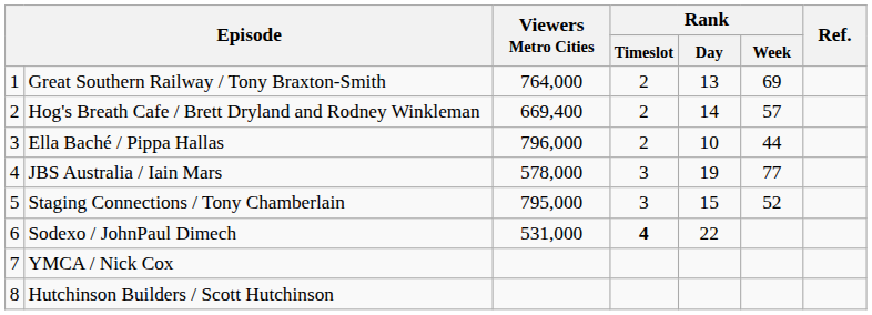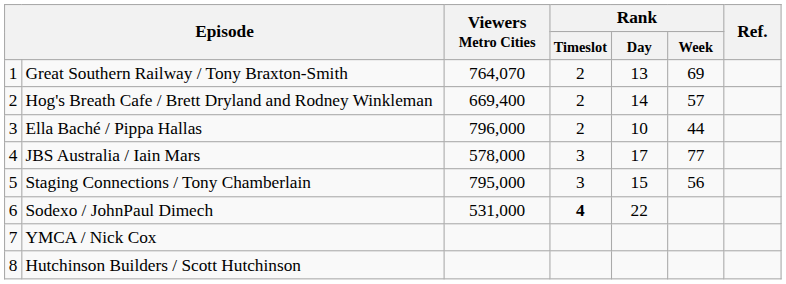 <table class="wikitable" style="text-align:center">
 <tr>
 <th colspan=2 rowspan=2 style="width:400px">Episode</th>
 <th rowspan=2 style="width:90px">Viewers<br><small>Metro Cities</small></th>
 <th colspan=3 style="width:135px">Rank</th>
 <th rowspan=2 style="width:45px">Ref.</th>
 </tr>
 <tr>
 <th style="width:45px"><small>Timeslot</small></th>
 <th style="width:45px"><small>Day</small></th>
 <th style="width:45px"><small>Week</small></th>
 </tr>
 <tr>
 <td>1</td>
 <td style="text-align:left">Great Southern Railway / Tony Braxton-Smith</td>
-<td>764,000</td>
+<td>764,070</td>
 <td>2</td>
 <td>13</td>
 <td>69</td>
 <td></td>
 </tr>
 <tr>
 <td>2</td>
 <td style="text-align:left">Hog's Breath Cafe / Brett Dryland and Rodney Winkleman</td>
 <td>669,400</td>
 <td>2</td>
 <td>14</td>
 <td>57</td>
 <td></td>
 </tr>
 <tr>
 <td>3</td>
 <td style="text-align:left">Ella Baché / Pippa Hallas</td>
 <td>796,000</td>
 <td>2</td>
 <td>10</td>
 <td>44</td>
 <td></td>
 </tr>
 <tr>
 <td>4</td>
 <td style="text-align:left">JBS Australia / Iain Mars</td>
 <td>578,000</td>
 <td>3</td>
-<td>19</td>
+<td>17</td>
 <td>77</td>
 <td></td>
 </tr>
 <tr>
 <td>5</td>
 <td style="text-align:left">Staging Connections / Tony Chamberlain</td>
 <td>795,000</td>
 <td>3</td>
 <td>15</td>
-<td>52</td>
+<td>56</td>
 <td></td>
 </tr>
 <tr>
 <td>6</td>
 <td style="text-align:left">Sodexo / JohnPaul Dimech</td>
 <td>531,000</td>
 <td><strong>4</strong></td>
 <td>22</td>
 <td></td>
 <td></td>
 </tr>
 <tr>
 <td>7</td>
 <td style="text-align:left">YMCA / Nick Cox</td>
 <td></td>
 <td></td>
 <td></td>
 <td></td>
 <td></td>
 </tr>
 <tr>
 <td>8</td>
 <td style="text-align:left">Hutchinson Builders / Scott Hutchinson</td>
 <td></td>
 <td></td>
 <td></td>
 <td></td>
 <td></td>
 </tr>
 </table>
